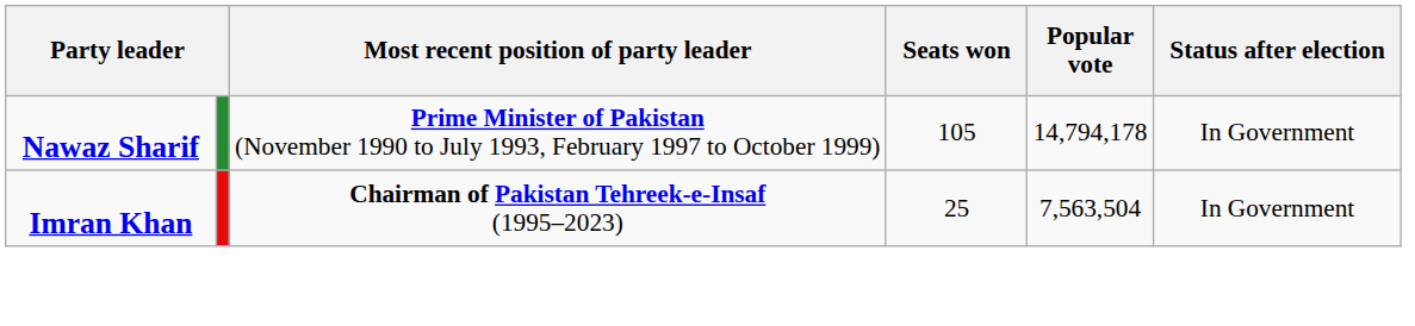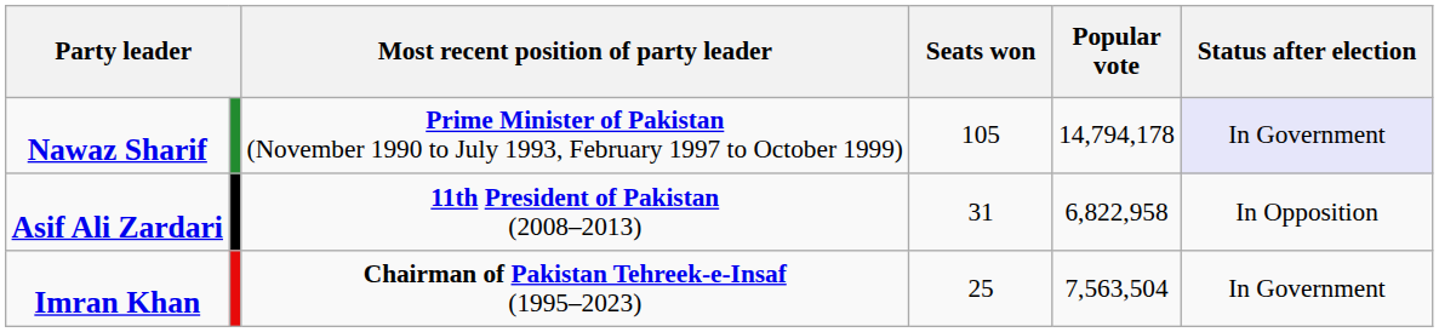 <table class="wikitable sortable" style="text-align:center;">
 <tr>
 <th colspan=2 style="padding:10px; width:120px; ">Party leader</th>
 <th style="padding:10px">Most recent position of party leader</th>
 <th style="padding:10px;">Seats won</th>
 <th style="padding:10px;">Popular<br>vote</th>
 <th style="padding:10px;">Status after election</th>
 </tr>
 <tr>
 <td><br><big><strong><a href='#'>Nawaz Sharif</a></strong></big></td>
 <td style="background:#228B2F;"></td>
 <td><strong><a href='#'>Prime Minister of Pakistan</a></strong><br>(November 1990 to July 1993, February 1997 to October 1999)</td>
 <td>105</td>
 <td>14,794,178</td>
-<td>In Government</td>
+<td style="background: lavender;">In Government</td>
+</tr>
+<tr>
+<td><br><big><strong><a href='#'>Asif Ali Zardari</a></strong></big></td>
+<td style="background:#000000;"></td>
+<td><strong><a href='#'>11th</a> <a href='#'>President of Pakistan</a></strong><br>(2008–2013)</td>
+<td>31</td>
+<td>6,822,958</td>
+<td>In Opposition</td>
 </tr>
 <tr>
 <td><br><big><strong><a href='#'>Imran Khan</a></strong></big></td>
 <td style="background:#E70A0A;"></td>
 <td><strong>Chairman of <a href='#'>Pakistan Tehreek-e-Insaf</a></strong><br>(1995–2023)</td>
 <td>25</td>
 <td>7,563,504</td>
 <td>In Government</td>
 </tr>
 </table>
